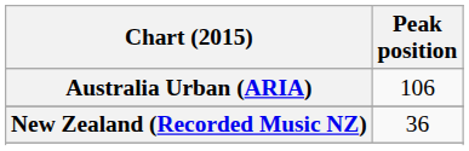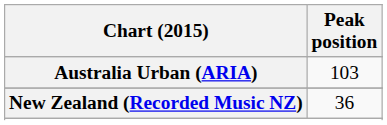 <table class="wikitable plainrowheaders sortable" style="text-align:center">
 <tr>
 <th scope="col">Chart (2015)</th>
 <th scope="col">Peak<br>position</th>
 </tr>
 <tr>
 </tr>
 <tr>
 <th scope="row">Australia Urban (<a href='#'>ARIA</a>)</th>
-<td align="center">106</td>
+<td align="center">103</td>
 </tr>
 <tr>
 </tr>
 <tr>
 </tr>
 <tr>
 </tr>
 <tr>
 </tr>
 <tr>
 </tr>
 <tr>
 </tr>
 <tr>
 </tr>
 <tr>
 <th scope="row">New Zealand (<a href='#'>Recorded Music NZ</a>)</th>
 <td>36</td>
 </tr>
 <tr>
 </tr>
 <tr>
 </tr>
 <tr>
 </tr>
 <tr>
 </tr>
 <tr>
 </tr>
 <tr>
 </tr>
 <tr>
 </tr>
 </table>
